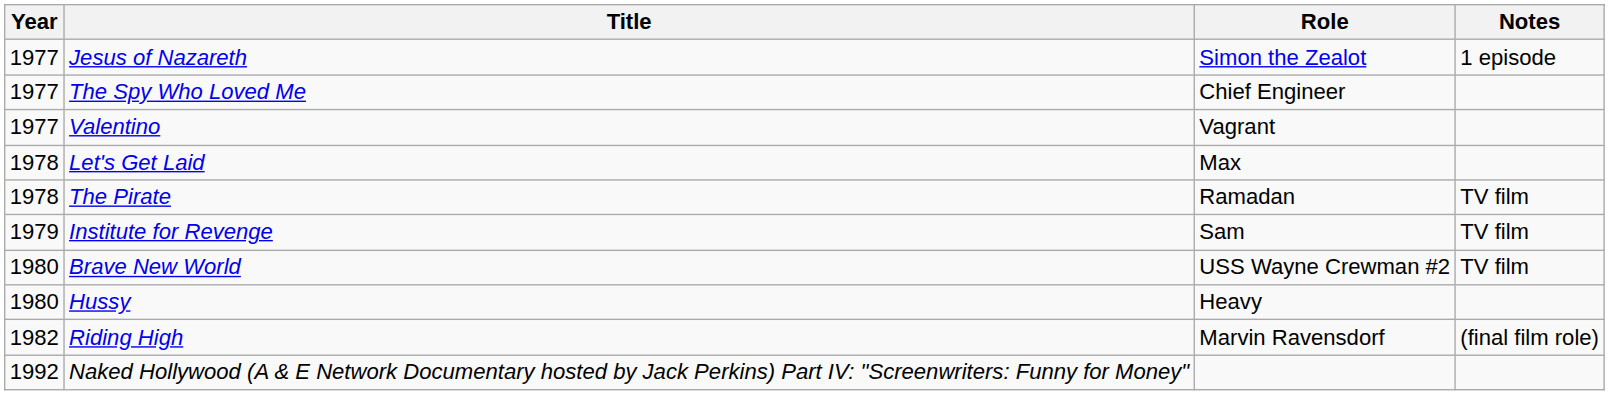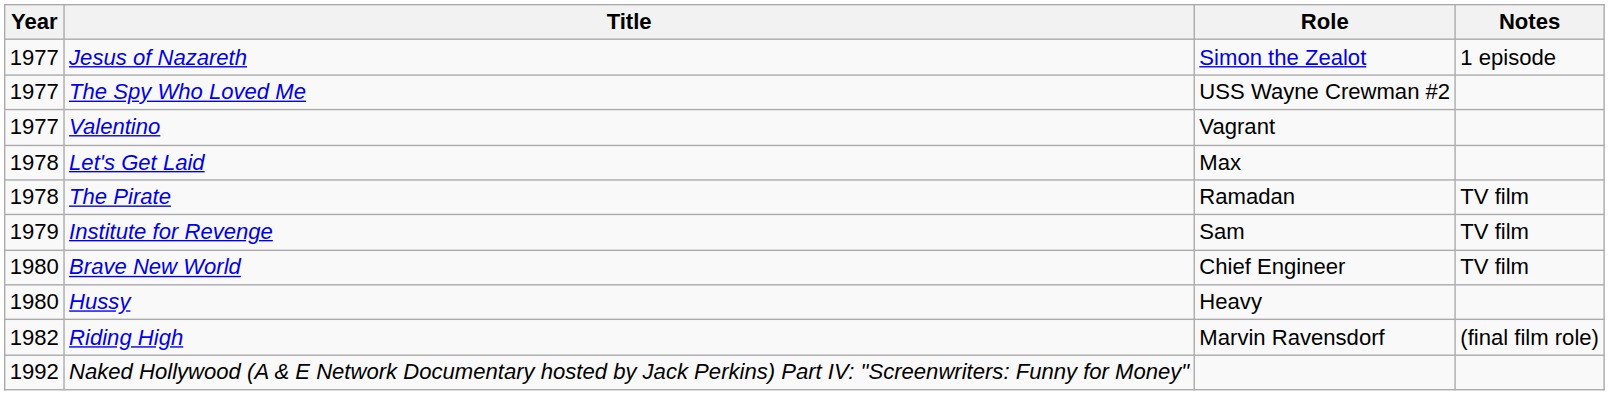 <table class="wikitable">
 <tr>
 <th>Year</th>
 <th>Title</th>
 <th>Role</th>
 <th>Notes</th>
 </tr>
 <tr>
 <td>1977</td>
 <td><em><a href='#'>Jesus of Nazareth</a></em></td>
 <td><a href='#'>Simon the Zealot</a></td>
 <td>1 episode</td>
 </tr>
 <tr>
 <td>1977</td>
 <td><em><a href='#'>The Spy Who Loved Me</a></em></td>
-<td>Chief Engineer</td>
+<td>USS Wayne Crewman #2</td>
 <td></td>
 </tr>
 <tr>
 <td>1977</td>
 <td><em><a href='#'>Valentino</a></em></td>
 <td>Vagrant</td>
 <td></td>
 </tr>
 <tr>
 <td>1978</td>
 <td><em><a href='#'>Let's Get Laid</a></em></td>
 <td>Max</td>
 <td></td>
 </tr>
 <tr>
 <td>1978</td>
 <td><em><a href='#'>The Pirate</a></em></td>
 <td>Ramadan</td>
 <td>TV film</td>
 </tr>
 <tr>
 <td>1979</td>
 <td><em><a href='#'>Institute for Revenge</a></em></td>
 <td>Sam</td>
 <td>TV film</td>
 </tr>
 <tr>
 <td>1980</td>
 <td><em><a href='#'>Brave New World</a></em></td>
-<td>USS Wayne Crewman #2</td>
+<td>Chief Engineer</td>
 <td>TV film</td>
 </tr>
 <tr>
 <td>1980</td>
 <td><em><a href='#'>Hussy</a></em></td>
 <td>Heavy</td>
 <td></td>
 </tr>
 <tr>
 <td>1982</td>
 <td><em><a href='#'>Riding High</a></em></td>
 <td>Marvin Ravensdorf</td>
 <td>(final film role)</td>
 </tr>
 <tr>
 <td>1992</td>
 <td><em>Naked Hollywood (A & E Network Documentary hosted by Jack Perkins) Part IV: "Screenwriters: Funny for Money"</em></td>
 <td></td>
 <td></td>
 </tr>
 </table>
